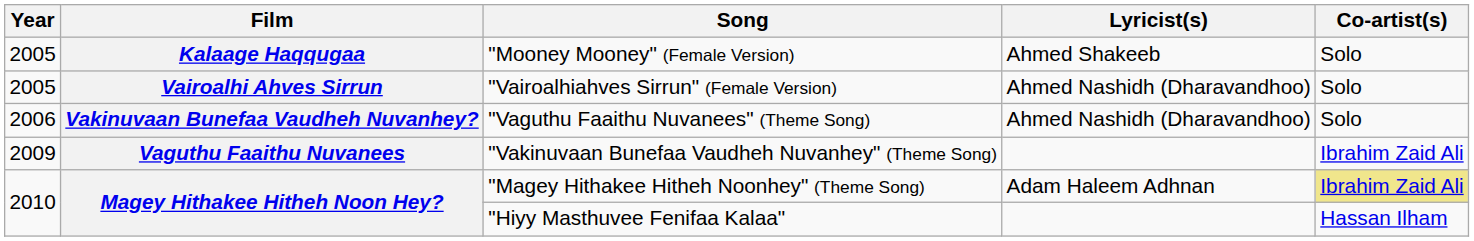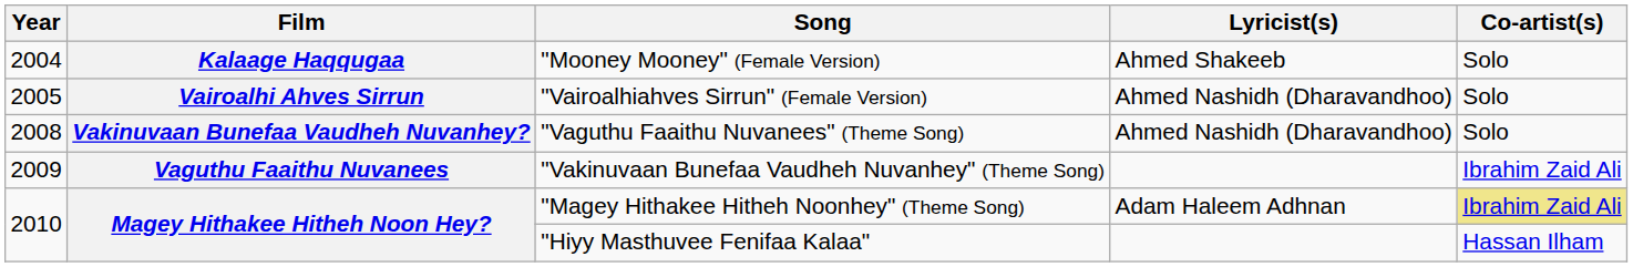 <table class="wikitable plainrowheaders">
 <tr>
 <th scope="col">Year</th>
 <th scope="col">Film</th>
 <th scope="col">Song</th>
 <th scope="col">Lyricist(s)</th>
 <th scope="col">Co-artist(s)</th>
 </tr>
 <tr>
-<td>2005</td>
+<td>2004</td>
 <th scope="row"><em><a href='#'>Kalaage Haqqugaa</a></em></th>
 <td>"Mooney Mooney" <small>(Female Version)</small></td>
 <td>Ahmed Shakeeb</td>
 <td>Solo</td>
 </tr>
 <tr>
 <td>2005</td>
 <th scope="row"><em><a href='#'>Vairoalhi Ahves Sirrun</a></em></th>
 <td>"Vairoalhiahves Sirrun" <small>(Female Version)</small></td>
 <td>Ahmed Nashidh (Dharavandhoo)</td>
 <td>Solo</td>
 </tr>
 <tr>
-<td>2006</td>
+<td>2008</td>
 <th scope="row"><em><a href='#'>Vakinuvaan Bunefaa Vaudheh Nuvanhey?</a></em></th>
 <td>"Vaguthu Faaithu Nuvanees" <small>(Theme Song)</small></td>
 <td>Ahmed Nashidh (Dharavandhoo)</td>
 <td>Solo</td>
 </tr>
 <tr>
 <td>2009</td>
 <th scope="row"><em><a href='#'>Vaguthu Faaithu Nuvanees</a></em></th>
 <td>"Vakinuvaan Bunefaa Vaudheh Nuvanhey" <small>(Theme Song)</small></td>
 <td></td>
 <td><a href='#'>Ibrahim Zaid Ali</a></td>
 </tr>
 <tr>
 <td rowspan="2">2010</td>
 <th scope="row" rowspan="2"><em><a href='#'>Magey Hithakee Hitheh Noon Hey?</a></em></th>
 <td>"Magey Hithakee Hitheh Noonhey" <small>(Theme Song)</small></td>
 <td>Adam Haleem Adhnan</td>
 <td style="background: khaki;"><a href='#'>Ibrahim Zaid Ali</a></td>
 </tr>
 <tr>
 <td>"Hiyy Masthuvee Fenifaa Kalaa"</td>
 <td></td>
 <td><a href='#'>Hassan Ilham</a></td>
 </tr>
 </table>
